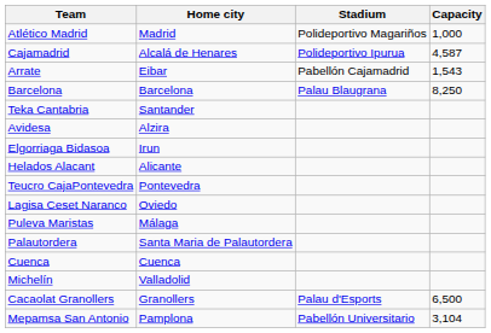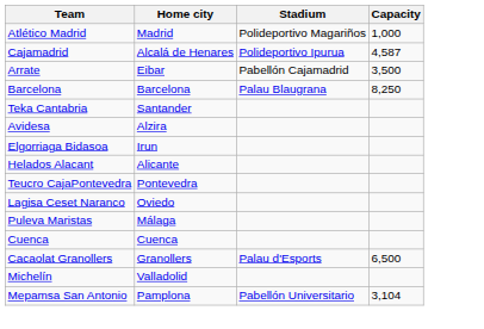 <table class="wikitable sortable">
 <tr>
 <th>Team</th>
 <th>Home city</th>
 <th>Stadium</th>
 <th>Capacity</th>
 </tr>
 <tr>
 <td><a href='#'>Atlético Madrid</a></td>
 <td><a href='#'>Madrid</a></td>
 <td>Polideportivo Magariños</td>
 <td>1,000</td>
 </tr>
 <tr>
 <td><a href='#'>Cajamadrid</a></td>
 <td><a href='#'>Alcalá de Henares</a></td>
 <td><a href='#'>Polideportivo Ipurua</a></td>
 <td>4,587</td>
 </tr>
 <tr>
 <td><a href='#'>Arrate</a></td>
 <td><a href='#'>Eibar</a></td>
 <td>Pabellón Cajamadrid</td>
-<td>1,543</td>
+<td>3,500</td>
 </tr>
 <tr>
 <td><a href='#'>Barcelona</a></td>
 <td><a href='#'>Barcelona</a></td>
 <td><a href='#'>Palau Blaugrana</a></td>
 <td>8,250</td>
 </tr>
 <tr>
 <td><a href='#'>Teka Cantabria</a></td>
 <td><a href='#'>Santander</a></td>
 <td></td>
 <td></td>
 </tr>
 <tr>
 <td><a href='#'>Avidesa</a></td>
 <td><a href='#'>Alzira</a></td>
 <td></td>
 <td></td>
 </tr>
 <tr>
 <td><a href='#'>Elgorriaga Bidasoa</a></td>
 <td><a href='#'>Irun</a></td>
 <td></td>
 <td></td>
 </tr>
 <tr>
 <td><a href='#'>Helados Alacant</a></td>
 <td><a href='#'>Alicante</a></td>
 <td></td>
 <td></td>
 </tr>
 <tr>
 <td><a href='#'>Teucro CajaPontevedra</a></td>
 <td><a href='#'>Pontevedra</a></td>
 <td></td>
 <td></td>
 </tr>
 <tr>
 <td><a href='#'>Lagisa Ceset Naranco</a></td>
 <td><a href='#'>Oviedo</a></td>
 <td></td>
 <td></td>
 </tr>
 <tr>
 <td><a href='#'>Puleva Maristas</a></td>
 <td><a href='#'>Málaga</a></td>
 <td></td>
 <td></td>
 </tr>
 <tr>
-<td><a href='#'>Palautordera</a></td>
-<td><a href='#'>Santa Maria de Palautordera</a></td>
-<td></td>
-<td></td>
-</tr>
-<tr>
 <td><a href='#'>Cuenca</a></td>
 <td><a href='#'>Cuenca</a></td>
-<td></td>
-<td></td>
-</tr>
-<tr>
-<td><a href='#'>Michelín</a></td>
-<td><a href='#'>Valladolid</a></td>
 <td></td>
 <td></td>
 </tr>
 <tr>
 <td><a href='#'>Cacaolat Granollers</a></td>
 <td><a href='#'>Granollers</a></td>
 <td><a href='#'>Palau d'Esports</a></td>
 <td>6,500</td>
 </tr>
 <tr>
+<td><a href='#'>Michelín</a></td>
+<td><a href='#'>Valladolid</a></td>
+<td></td>
+<td></td>
+</tr>
+<tr>
 <td><a href='#'>Mepamsa San Antonio</a></td>
 <td><a href='#'>Pamplona</a></td>
 <td><a href='#'>Pabellón Universitario</a></td>
 <td>3,104</td>
 </tr>
 </table>
